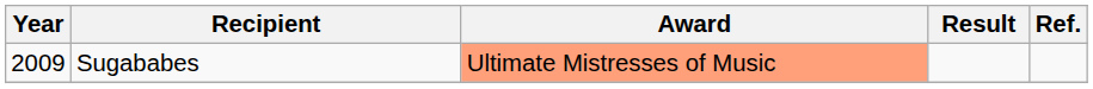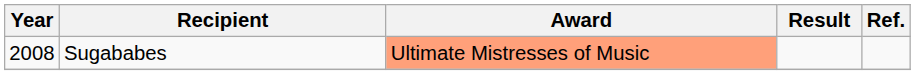 <table class="wikitable">
 <tr>
 <th>Year</th>
 <th width="250">Recipient</th>
 <th width="300">Award</th>
 <th width="60">Result</th>
 <th>Ref.</th>
 </tr>
 <tr>
-<td>2009</td>
+<td>2008</td>
 <td>Sugababes</td>
 <td style="background: lightsalmon;">Ultimate Mistresses of Music</td>
 <td></td>
 <td align="center"></td>
 </tr>
 <tr>
 </tr>
 </table>
